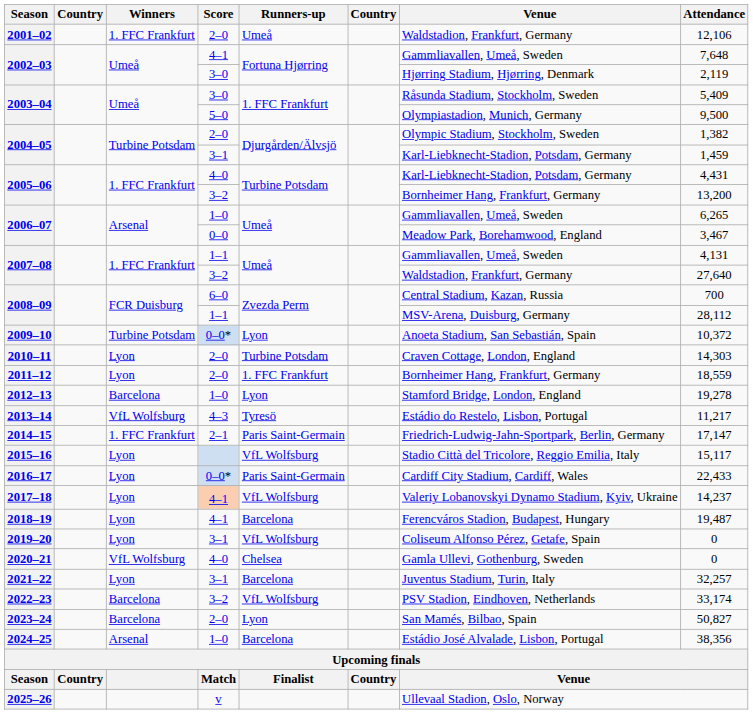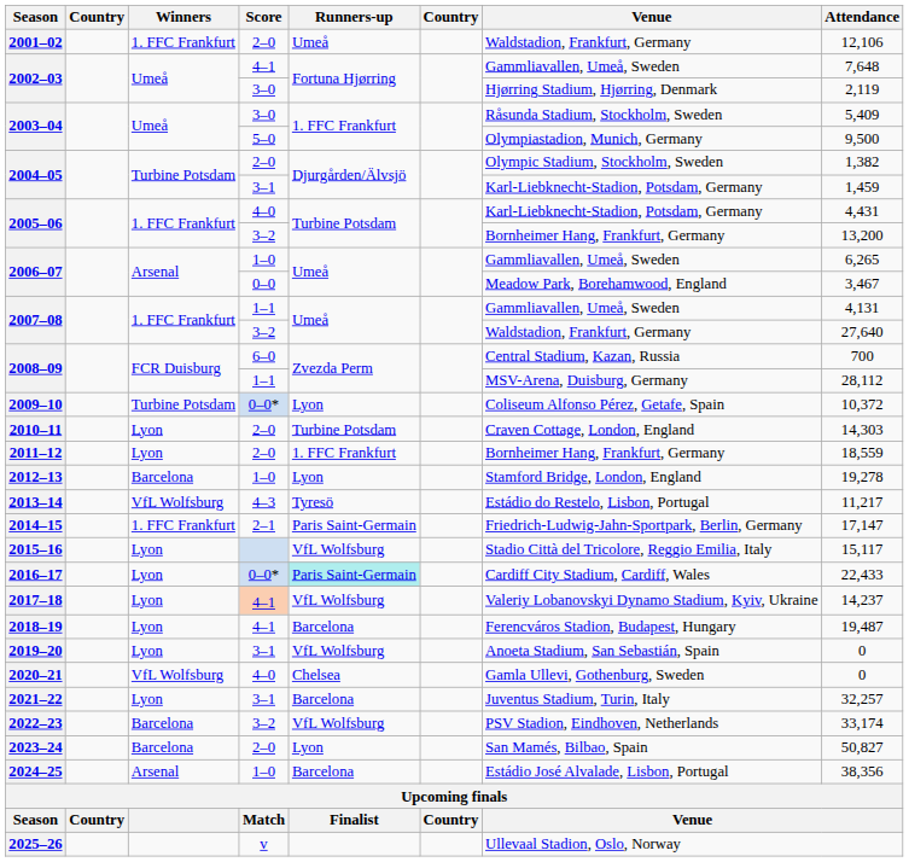 <table class="wikitable plainrowheaders sortable">
 <tr>
 <th scope="col">Season</th>
 <th scope="col">Country</th>
 <th scope="col">Winners</th>
 <th scope="col">Score</th>
 <th scope="col">Runners-up</th>
 <th scope="col">Country</th>
 <th scope="col">Venue</th>
 <th scope="col">Attendance</th>
 </tr>
 <tr>
 <th scope="row" style="text-align:center"><a href='#'>2001–02</a></th>
 <td></td>
 <td><a href='#'>1. FFC Frankfurt</a></td>
 <td align=center><a href='#'>2–0</a></td>
 <td><a href='#'>Umeå</a></td>
 <td></td>
 <td><a href='#'>Waldstadion</a>, <a href='#'>Frankfurt</a>, Germany</td>
 <td align=center>12,106</td>
 </tr>
 <tr>
 <th scope=row rowspan=2 style=text-align:center><a href='#'>2002–03</a></th>
 <td rowspan=2></td>
 <td rowspan=2><a href='#'>Umeå</a></td>
 <td align=center><a href='#'>4–1</a></td>
 <td rowspan=2><a href='#'>Fortuna Hjørring</a></td>
 <td rowspan=2></td>
 <td><a href='#'>Gammliavallen</a>, <a href='#'>Umeå</a>, Sweden</td>
 <td align=center>7,648</td>
 </tr>
 <tr>
 <td align=center><a href='#'>3–0</a></td>
 <td><a href='#'>Hjørring Stadium</a>, <a href='#'>Hjørring</a>, Denmark</td>
 <td align=center>2,119</td>
 </tr>
 <tr>
 <th scope=row rowspan=2 style=text-align:center><a href='#'>2003–04</a></th>
 <td rowspan=2></td>
 <td rowspan=2><a href='#'>Umeå</a></td>
 <td align=center><a href='#'>3–0</a></td>
 <td rowspan=2><a href='#'>1. FFC Frankfurt</a></td>
 <td rowspan=2></td>
 <td><a href='#'>Råsunda Stadium</a>, <a href='#'>Stockholm</a>, Sweden</td>
 <td align=center>5,409</td>
 </tr>
 <tr>
 <td align=center><a href='#'>5–0</a></td>
 <td><a href='#'>Olympiastadion</a>, <a href='#'>Munich</a>, Germany</td>
 <td align=center>9,500</td>
 </tr>
 <tr>
 <th scope=row rowspan=2 style=text-align:center><a href='#'>2004–05</a></th>
 <td rowspan=2></td>
 <td rowspan=2><a href='#'>Turbine Potsdam</a></td>
 <td align=center><a href='#'>2–0</a></td>
 <td rowspan=2><a href='#'>Djurgården/Älvsjö</a></td>
 <td rowspan=2></td>
 <td><a href='#'>Olympic Stadium</a>, <a href='#'>Stockholm</a>, Sweden</td>
 <td align=center>1,382</td>
 </tr>
 <tr>
 <td align=center><a href='#'>3–1</a></td>
 <td><a href='#'>Karl-Liebknecht-Stadion</a>, <a href='#'>Potsdam</a>, Germany</td>
 <td align=center>1,459</td>
 </tr>
 <tr>
 <th scope=row rowspan=2 style=text-align:center><a href='#'>2005–06</a></th>
 <td rowspan=2></td>
 <td rowspan=2><a href='#'>1. FFC Frankfurt</a></td>
 <td align=center><a href='#'>4–0</a></td>
 <td rowspan=2><a href='#'>Turbine Potsdam</a></td>
 <td rowspan=2></td>
 <td><a href='#'>Karl-Liebknecht-Stadion</a>, <a href='#'>Potsdam</a>, Germany</td>
 <td align=center>4,431</td>
 </tr>
 <tr>
 <td align=center><a href='#'>3–2</a></td>
 <td><a href='#'>Bornheimer Hang</a>, <a href='#'>Frankfurt</a>, Germany</td>
 <td align=center>13,200</td>
 </tr>
 <tr>
 <th scope=row rowspan=2 style=text-align:center><a href='#'>2006–07</a></th>
 <td rowspan=2></td>
 <td rowspan=2><a href='#'>Arsenal</a></td>
 <td align=center><a href='#'>1–0</a></td>
 <td rowspan=2><a href='#'>Umeå</a></td>
 <td rowspan=2></td>
 <td><a href='#'>Gammliavallen</a>, <a href='#'>Umeå</a>, Sweden</td>
 <td align=center>6,265</td>
 </tr>
 <tr>
 <td align=center><a href='#'>0–0</a></td>
 <td><a href='#'>Meadow Park</a>, <a href='#'>Borehamwood</a>, England</td>
 <td align=center>3,467</td>
 </tr>
 <tr>
 <th scope=row rowspan=2 style=text-align:center><a href='#'>2007–08</a></th>
 <td rowspan=2></td>
 <td rowspan=2><a href='#'>1. FFC Frankfurt</a></td>
 <td align=center><a href='#'>1–1</a></td>
 <td rowspan=2><a href='#'>Umeå</a></td>
 <td rowspan=2></td>
 <td><a href='#'>Gammliavallen</a>, <a href='#'>Umeå</a>, Sweden</td>
 <td align=center>4,131</td>
 </tr>
 <tr>
 <td align=center><a href='#'>3–2</a></td>
 <td><a href='#'>Waldstadion</a>, <a href='#'>Frankfurt</a>, Germany</td>
 <td align=center>27,640</td>
 </tr>
 <tr>
 <th scope=row rowspan=2 style=text-align:center><a href='#'>2008–09</a></th>
 <td rowspan=2></td>
 <td rowspan=2><a href='#'>FCR Duisburg</a></td>
 <td align=center><a href='#'>6–0</a></td>
 <td rowspan=2><a href='#'>Zvezda Perm</a></td>
 <td rowspan=2></td>
 <td><a href='#'>Central Stadium</a>, <a href='#'>Kazan</a>, Russia</td>
 <td align=center>700</td>
 </tr>
 <tr>
 <td align=center><a href='#'>1–1</a></td>
 <td><a href='#'>MSV-Arena</a>, <a href='#'>Duisburg</a>, Germany</td>
 <td align=center>28,112</td>
 </tr>
 <tr>
 <th scope="row" style="text-align:center"><a href='#'>2009–10</a></th>
 <td></td>
 <td><a href='#'>Turbine Potsdam</a></td>
 <td align=center bgcolor=cedff2><a href='#'>0–0</a>*</td>
 <td><a href='#'>Lyon</a></td>
 <td></td>
-<td><a href='#'>Anoeta Stadium</a>, <a href='#'>San Sebastián</a>, Spain</td>
+<td><a href='#'>Coliseum Alfonso Pérez</a>, <a href='#'>Getafe</a>, Spain</td>
 <td align=center>10,372</td>
 </tr>
 <tr>
 <th scope="row" style="text-align:center"><a href='#'>2010–11</a></th>
 <td></td>
 <td><a href='#'>Lyon</a></td>
 <td align=center><a href='#'>2–0</a></td>
 <td><a href='#'>Turbine Potsdam</a></td>
 <td></td>
 <td><a href='#'>Craven Cottage</a>, <a href='#'>London</a>, England</td>
 <td align=center>14,303</td>
 </tr>
 <tr>
 <th scope="row" style="text-align:center"><a href='#'>2011–12</a></th>
 <td></td>
 <td><a href='#'>Lyon</a></td>
 <td align=center><a href='#'>2–0</a></td>
 <td><a href='#'>1. FFC Frankfurt</a></td>
 <td></td>
 <td><a href='#'>Bornheimer Hang</a>, <a href='#'>Frankfurt</a>, Germany</td>
 <td align=center>18,559</td>
 </tr>
 <tr>
 <th scope="row" style="text-align:center"><a href='#'>2012–13</a></th>
 <td></td>
 <td><a href='#'>Barcelona</a></td>
 <td align=center><a href='#'>1–0</a></td>
 <td><a href='#'>Lyon</a></td>
 <td></td>
 <td><a href='#'>Stamford Bridge</a>, <a href='#'>London</a>, England</td>
 <td align=center>19,278</td>
 </tr>
 <tr>
 <th scope="row" style="text-align:center"><a href='#'>2013–14</a></th>
 <td></td>
 <td><a href='#'>VfL Wolfsburg</a></td>
 <td align=center><a href='#'>4–3</a></td>
 <td><a href='#'>Tyresö</a></td>
 <td></td>
 <td><a href='#'>Estádio do Restelo</a>, <a href='#'>Lisbon</a>, Portugal</td>
 <td align=center>11,217</td>
 </tr>
 <tr>
 <th scope="row" style="text-align:center"><a href='#'>2014–15</a></th>
 <td></td>
 <td><a href='#'>1. FFC Frankfurt</a></td>
 <td align=center><a href='#'>2–1</a></td>
 <td><a href='#'>Paris Saint-Germain</a></td>
 <td></td>
 <td><a href='#'>Friedrich-Ludwig-Jahn-Sportpark</a>, <a href='#'>Berlin</a>, Germany</td>
 <td align=center>17,147</td>
 </tr>
 <tr>
 <th scope="row" style="text-align:center"><a href='#'>2015–16</a></th>
 <td></td>
 <td><a href='#'>Lyon</a></td>
 <td align=center bgcolor=cedff2></td>
 <td><a href='#'>VfL Wolfsburg</a></td>
 <td></td>
 <td><a href='#'> Stadio Città del Tricolore</a>, <a href='#'>Reggio Emilia</a>, Italy</td>
 <td align=center>15,117</td>
 </tr>
 <tr>
 <th scope="row" style="text-align:center"><a href='#'>2016–17</a></th>
 <td></td>
 <td><a href='#'>Lyon</a></td>
 <td align=center bgcolor=cedff2><a href='#'>0–0</a>*</td>
-<td><a href='#'>Paris Saint-Germain</a></td>
+<td style="background: paleturquoise;"><a href='#'>Paris Saint-Germain</a></td>
 <td></td>
 <td><a href='#'>Cardiff City Stadium</a>, <a href='#'>Cardiff</a>, Wales</td>
 <td align=center>22,433</td>
 </tr>
 <tr>
 <th scope="row" style="text-align:center"><a href='#'>2017–18</a></th>
 <td></td>
 <td><a href='#'>Lyon</a></td>
 <td align=center bgcolor=FBCEB1><a href='#'>4–1</a><sup></sup></td>
 <td><a href='#'>VfL Wolfsburg</a></td>
 <td></td>
 <td><a href='#'>Valeriy Lobanovskyi Dynamo Stadium</a>, <a href='#'>Kyiv</a>, Ukraine</td>
 <td align=center>14,237</td>
 </tr>
 <tr>
 <th scope="row" style="text-align:center"><a href='#'>2018–19</a></th>
 <td></td>
 <td><a href='#'>Lyon</a></td>
 <td align=center><a href='#'>4–1</a></td>
 <td><a href='#'>Barcelona</a></td>
 <td></td>
 <td><a href='#'> Ferencváros Stadion</a>, <a href='#'>Budapest</a>, Hungary</td>
 <td align=center>19,487</td>
 </tr>
 <tr>
 <th scope="row" style="text-align:center"><a href='#'>2019–20</a></th>
 <td></td>
 <td><a href='#'>Lyon</a></td>
 <td align=center><a href='#'>3–1</a></td>
 <td><a href='#'>VfL Wolfsburg</a></td>
 <td></td>
-<td><a href='#'>Coliseum Alfonso Pérez</a>, <a href='#'>Getafe</a>, Spain</td>
+<td><a href='#'>Anoeta Stadium</a>, <a href='#'>San Sebastián</a>, Spain</td>
 <td align=center>0</td>
 </tr>
 <tr>
 <th scope="row" style="text-align:center"><a href='#'>2020–21</a></th>
 <td></td>
 <td><a href='#'>VfL Wolfsburg</a></td>
 <td align=center><a href='#'>4–0</a></td>
 <td><a href='#'>Chelsea</a></td>
 <td></td>
 <td><a href='#'>Gamla Ullevi</a>, <a href='#'>Gothenburg</a>, Sweden</td>
 <td align=center>0</td>
 </tr>
 <tr>
 <th scope="row" style="text-align:center"><a href='#'>2021–22</a></th>
 <td></td>
 <td><a href='#'>Lyon</a></td>
 <td align=center><a href='#'>3–1</a></td>
 <td><a href='#'>Barcelona</a></td>
 <td></td>
 <td><a href='#'>Juventus Stadium</a>, <a href='#'>Turin</a>, Italy</td>
 <td align=center>32,257</td>
 </tr>
 <tr>
 <th scope="row" style="text-align:center"><a href='#'>2022–23</a></th>
 <td></td>
 <td><a href='#'>Barcelona</a></td>
 <td align=center><a href='#'>3–2</a></td>
 <td><a href='#'>VfL Wolfsburg</a></td>
 <td></td>
 <td><a href='#'> PSV Stadion</a>, <a href='#'>Eindhoven</a>, Netherlands</td>
 <td align=center>33,174</td>
 </tr>
 <tr class="sortbottom">
 <th scope="row" style="text-align:center"><a href='#'>2023–24</a></th>
 <td></td>
 <td><a href='#'>Barcelona</a></td>
 <td align=center><a href='#'>2–0</a></td>
 <td><a href='#'>Lyon</a></td>
 <td></td>
 <td><a href='#'>San Mamés</a>, <a href='#'>Bilbao</a>, Spain</td>
 <td align=center>50,827</td>
 </tr>
 <tr class="sortbottom">
 <th scope="row" style="text-align:center"><a href='#'>2024–25</a></th>
 <td></td>
 <td><a href='#'>Arsenal</a></td>
 <td align=center><a href='#'>1–0</a></td>
 <td><a href='#'>Barcelona</a></td>
 <td></td>
 <td><a href='#'>Estádio José Alvalade</a>, <a href='#'>Lisbon</a>, Portugal</td>
 <td align=center>38,356</td>
 </tr>
 <tr class="sortbottom">
 <th colspan="8">Upcoming finals</th>
 </tr>
 <tr class="sortbottom">
 <th scope="col">Season</th>
 <th scope="col">Country</th>
 <th scope="col"></th>
 <th scope="col">Match</th>
 <th scope="col">Finalist</th>
 <th scope="col">Country</th>
 <th colspan="2">Venue</th>
 </tr>
 <tr>
 <th scope="row" style="text-align:center"><a href='#'>2025–26</a></th>
 <td></td>
 <td></td>
 <td align=center><a href='#'>v</a></td>
 <td></td>
 <td></td>
 <td colspan="2"><a href='#'>Ullevaal Stadion</a>, <a href='#'>Oslo</a>, Norway</td>
 </tr>
 </table>
